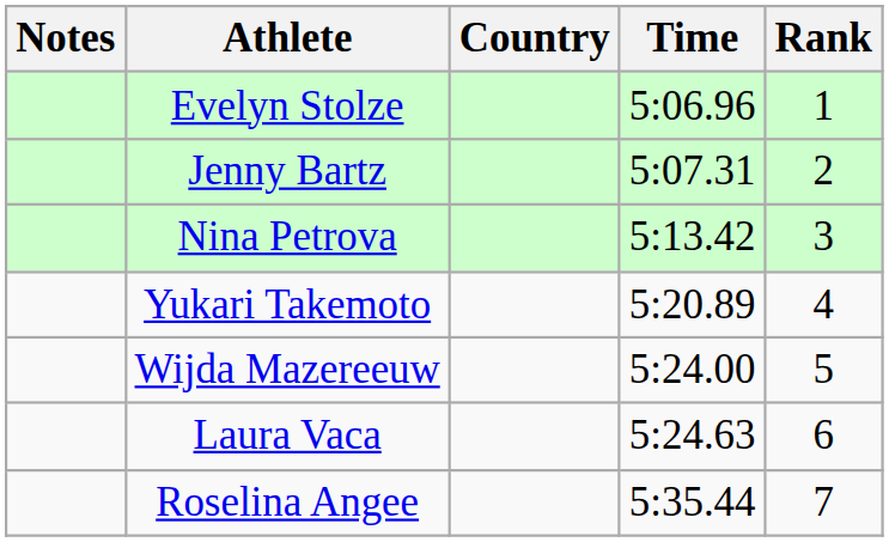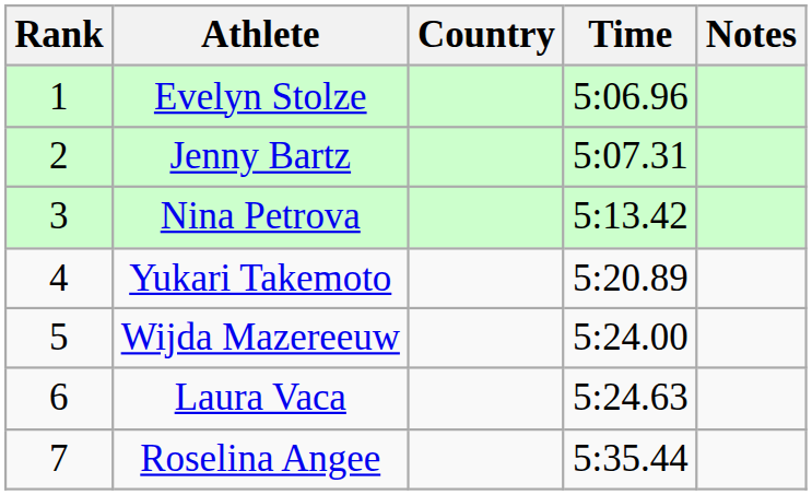 <table class="wikitable sortable" style="text-align:center">
 <tr>
-<th>Notes</th>
+<th>Rank</th>
 <th>Athlete</th>
 <th>Country</th>
 <th>Time</th>
-<th>Rank</th>
+<th>Notes</th>
 </tr>
 <tr bgcolor=ccffcc>
-<td></td>
+<td>1</td>
 <td><a href='#'>Evelyn Stolze</a></td>
 <td align=left></td>
 <td>5:06.96</td>
-<td>1</td>
+<td></td>
 </tr>
 <tr bgcolor=ccffcc>
-<td></td>
+<td>2</td>
 <td><a href='#'>Jenny Bartz</a></td>
 <td align=left></td>
 <td>5:07.31</td>
-<td>2</td>
+<td></td>
 </tr>
 <tr bgcolor=ccffcc>
-<td></td>
+<td>3</td>
 <td><a href='#'>Nina Petrova</a></td>
 <td align="left"></td>
 <td>5:13.42</td>
-<td>3</td>
+<td></td>
 </tr>
 <tr>
-<td></td>
+<td>4</td>
 <td><a href='#'>Yukari Takemoto</a></td>
 <td align=left></td>
 <td>5:20.89</td>
-<td>4</td>
+<td></td>
 </tr>
 <tr>
-<td></td>
+<td>5</td>
 <td><a href='#'>Wijda Mazereeuw</a></td>
 <td align=left></td>
 <td>5:24.00</td>
-<td>5</td>
+<td></td>
 </tr>
 <tr>
-<td></td>
+<td>6</td>
 <td><a href='#'>Laura Vaca</a></td>
 <td align=left></td>
 <td>5:24.63</td>
-<td>6</td>
+<td></td>
 </tr>
 <tr>
-<td></td>
+<td>7</td>
 <td><a href='#'>Roselina Angee</a></td>
 <td align=left></td>
 <td>5:35.44</td>
-<td>7</td>
+<td></td>
 </tr>
 </table>
